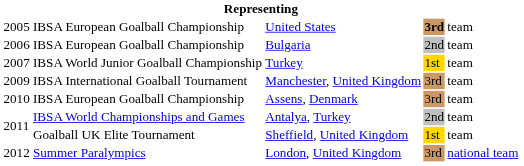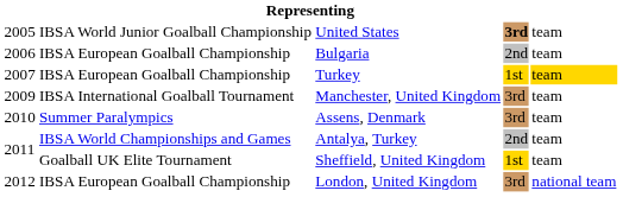 <table>
 <tr>
 <th colspan="5">Representing </th>
 </tr>
 <tr>
 <td>2005</td>
-<td>IBSA European Goalball Championship</td>
+<td>IBSA World Junior Goalball Championship</td>
 <td><a href='#'>United States</a></td>
 <td bgcolor="#cc9966"><strong>3rd</strong></td>
 <td>team</td>
 </tr>
 <tr>
 <td>2006</td>
 <td>IBSA European Goalball Championship</td>
 <td><a href='#'>Bulgaria</a></td>
 <td bgcolor="silver">2nd</td>
 <td>team</td>
 </tr>
 <tr>
 <td>2007</td>
-<td>IBSA World Junior Goalball Championship</td>
+<td>IBSA European Goalball Championship</td>
 <td><a href='#'>Turkey</a></td>
 <td bgcolor="gold">1st</td>
-<td>team</td>
+<td style="background: gold;">team</td>
 </tr>
 <tr>
 <td>2009</td>
 <td>IBSA International Goalball Tournament</td>
 <td><a href='#'>Manchester</a>, <a href='#'>United Kingdom</a></td>
 <td bgcolor="#cc9966">3rd</td>
 <td>team</td>
 </tr>
 <tr>
 <td>2010</td>
-<td>IBSA European Goalball Championship</td>
+<td><a href='#'>Summer Paralympics</a></td>
 <td><a href='#'>Assens</a>, <a href='#'>Denmark</a></td>
 <td bgcolor="#cc9966">3rd</td>
 <td>team</td>
 </tr>
 <tr>
 <td rowspan="2">2011</td>
 <td><a href='#'>IBSA World Championships and Games</a></td>
 <td><a href='#'>Antalya</a>, <a href='#'>Turkey</a></td>
 <td bgcolor="silver">2nd</td>
 <td>team</td>
 </tr>
 <tr>
 <td>Goalball UK Elite Tournament</td>
 <td><a href='#'>Sheffield</a>, <a href='#'>United Kingdom</a></td>
 <td bgcolor="gold">1st</td>
 <td>team</td>
 </tr>
 <tr>
 <td>2012</td>
-<td><a href='#'>Summer Paralympics</a></td>
+<td>IBSA European Goalball Championship</td>
 <td><a href='#'>London</a>, <a href='#'>United Kingdom</a></td>
 <td bgcolor="#cc9966">3rd</td>
 <td><a href='#'>national team</a></td>
 </tr>
 </table>
